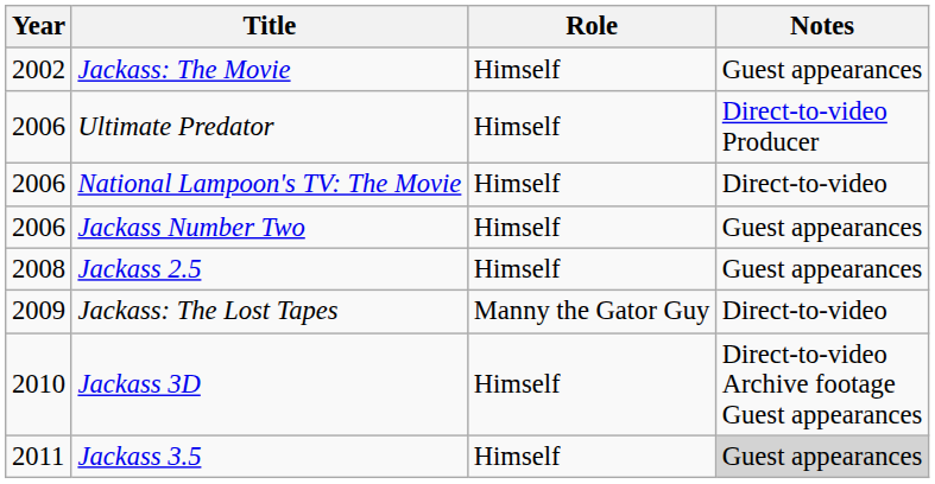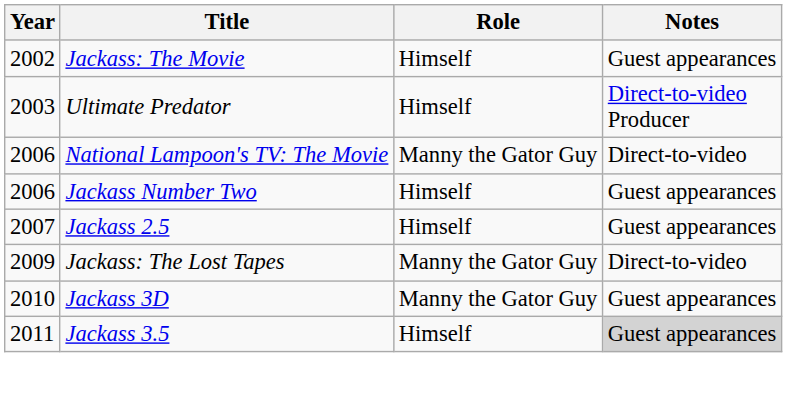 <table class="wikitable sortable">
 <tr>
 <th>Year</th>
 <th>Title</th>
 <th>Role</th>
 <th class="unsortable">Notes</th>
 </tr>
 <tr>
 <td>2002</td>
 <td><em><a href='#'>Jackass: The Movie</a></em></td>
 <td>Himself</td>
 <td>Guest appearances</td>
 </tr>
 <tr>
-<td>2006</td>
+<td>2003</td>
 <td><em>Ultimate Predator</em></td>
 <td>Himself</td>
 <td><a href='#'>Direct-to-video</a><br>Producer</td>
 </tr>
 <tr>
 <td>2006</td>
 <td><em><a href='#'>National Lampoon's TV: The Movie</a></em></td>
-<td>Himself</td>
+<td>Manny the Gator Guy</td>
 <td>Direct-to-video</td>
 </tr>
 <tr>
 <td>2006</td>
 <td><em><a href='#'>Jackass Number Two</a></em></td>
 <td>Himself</td>
 <td>Guest appearances</td>
 </tr>
 <tr>
-<td>2008</td>
+<td>2007</td>
 <td><em><a href='#'>Jackass 2.5</a></em></td>
 <td>Himself</td>
 <td>Guest appearances</td>
 </tr>
 <tr>
 <td>2009</td>
 <td><em>Jackass: The Lost Tapes</em></td>
 <td>Manny the Gator Guy</td>
 <td>Direct-to-video</td>
 </tr>
 <tr>
 <td>2010</td>
 <td><em><a href='#'>Jackass 3D</a></em></td>
-<td>Himself</td>
-<td>Direct-to-video<br>Archive footage<br>Guest appearances</td>
+<td>Manny the Gator Guy</td>
+<td>Guest appearances</td>
 </tr>
 <tr>
 <td>2011</td>
 <td><em><a href='#'>Jackass 3.5</a></em></td>
 <td>Himself</td>
 <td style="background: lightgrey;">Guest appearances</td>
 </tr>
 </table>
